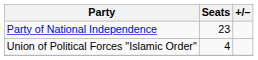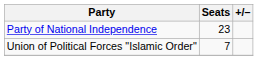 <table class=wikitable style=text-align:right>
 <tr>
 <th>Party</th>
 <th>Seats</th>
 <th>+/–</th>
 </tr>
 <tr>
 <td align=left><a href='#'>Party of National Independence</a></td>
 <td>23</td>
 <td></td>
 </tr>
 <tr>
 <td align=left>Union of Political Forces "Islamic Order"</td>
-<td>4</td>
+<td>7</td>
 <td></td>
 </tr>
 <tr>
 </tr>
 </table>
